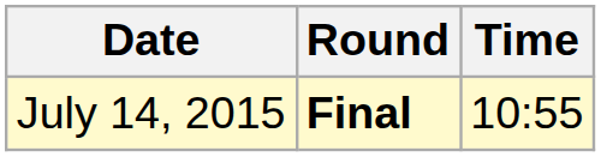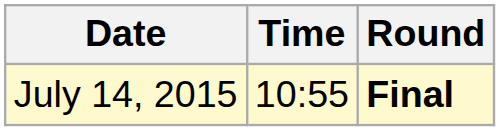 <table class="wikitable">
 <tr>
 <th>Date</th>
+<th>Time</th>
 <th>Round</th>
-<th>Time</th>
 </tr>
 <tr style=background:lemonchiffon>
 <td>July 14, 2015</td>
+<td>10:55</td>
 <td><strong>Final</strong></td>
-<td>10:55</td>
 </tr>
 </table>
